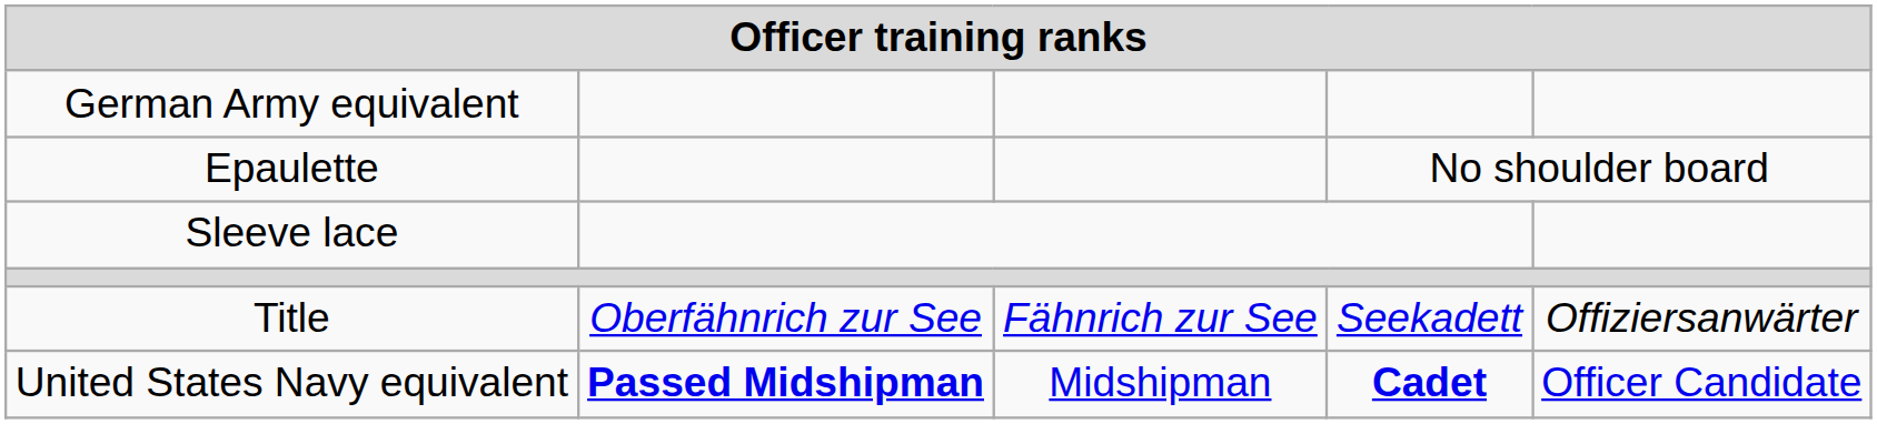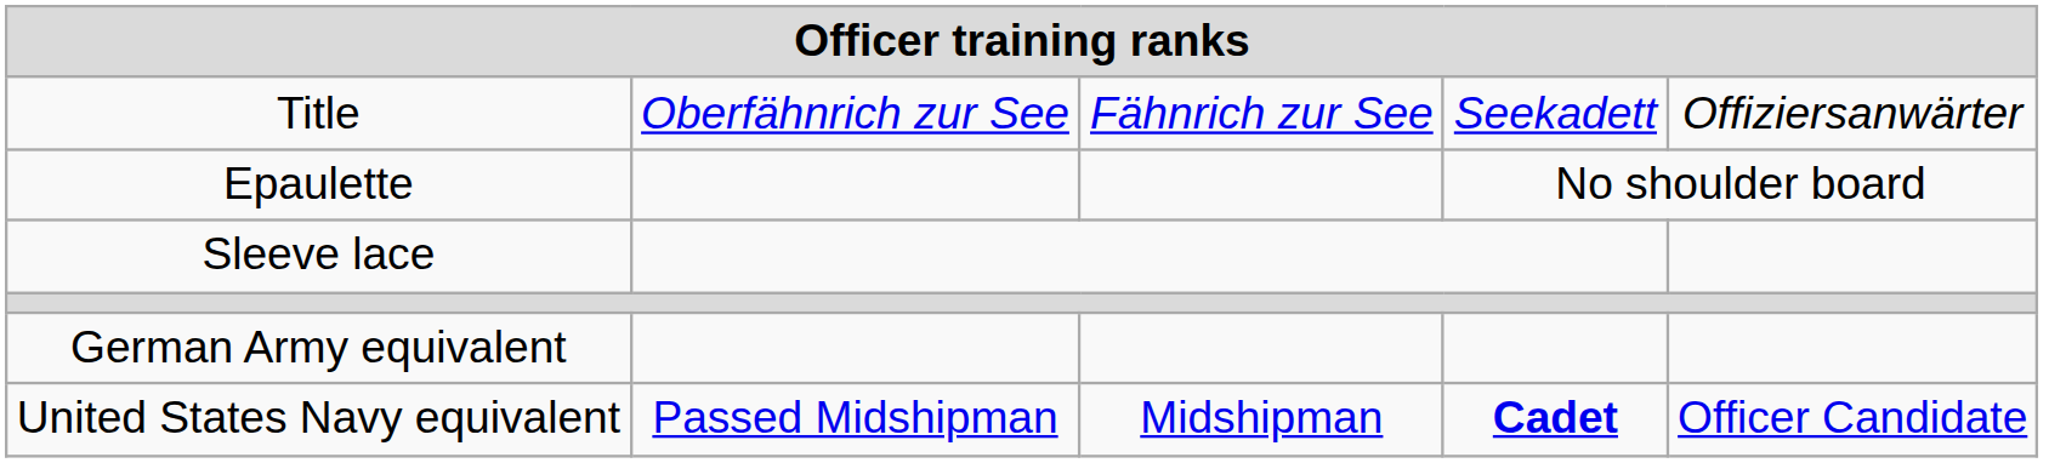 <table class="wikitable">
 <tr style="text-align:center;">
 <th colspan=5 style="background:#dadada">Officer training ranks</th>
 </tr>
 <tr style="text-align:center;">
-<td>German Army equivalent</td>
-<td></td>
-<td></td>
-<td></td>
-<td></td>
+<td>Title</td>
+<td><em><a href='#'>Oberfähnrich zur See</a></em></td>
+<td><em><a href='#'>Fähnrich zur See</a></em></td>
+<td><em><a href='#'>Seekadett</a></em></td>
+<td><em>Offiziersanwärter</em></td>
 </tr>
 <tr style="text-align:center;">
 <td>Epaulette</td>
 <td></td>
 <td></td>
 <td colspan=2>No shoulder board</td>
 </tr>
 <tr style="text-align:center;">
 <td>Sleeve lace</td>
 <td colspan=3></td>
 <td colspan=1></td>
 </tr>
 <tr style="text-align:center;">
 <th colspan=5 style="background:#dadada"></th>
 </tr>
 <tr style="text-align:center;">
-<td>Title</td>
-<td><em><a href='#'>Oberfähnrich zur See</a></em></td>
-<td><em><a href='#'>Fähnrich zur See</a></em></td>
-<td><em><a href='#'>Seekadett</a></em></td>
-<td><em>Offiziersanwärter</em></td>
+<td>German Army equivalent</td>
+<td></td>
+<td></td>
+<td></td>
+<td></td>
 </tr>
 <tr style="text-align:center;">
 <td>United States Navy equivalent</td>
-<td><strong><a href='#'>Passed Midshipman</a></strong></td>
+<td><a href='#'>Passed Midshipman</a></td>
 <td><a href='#'>Midshipman</a></td>
 <td><strong><a href='#'>Cadet</a></strong></td>
 <td><a href='#'>Officer Candidate</a></td>
 </tr>
 </table>
